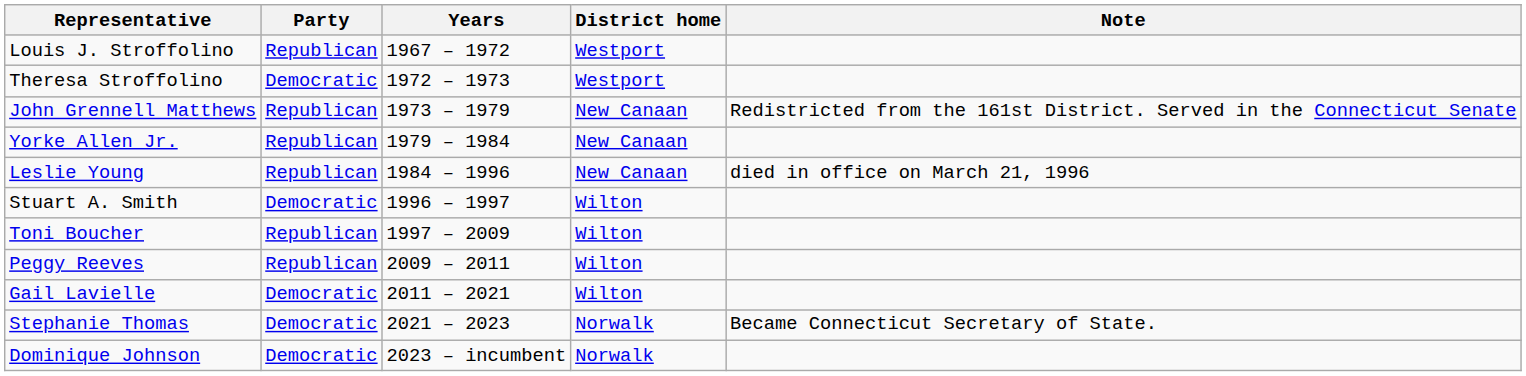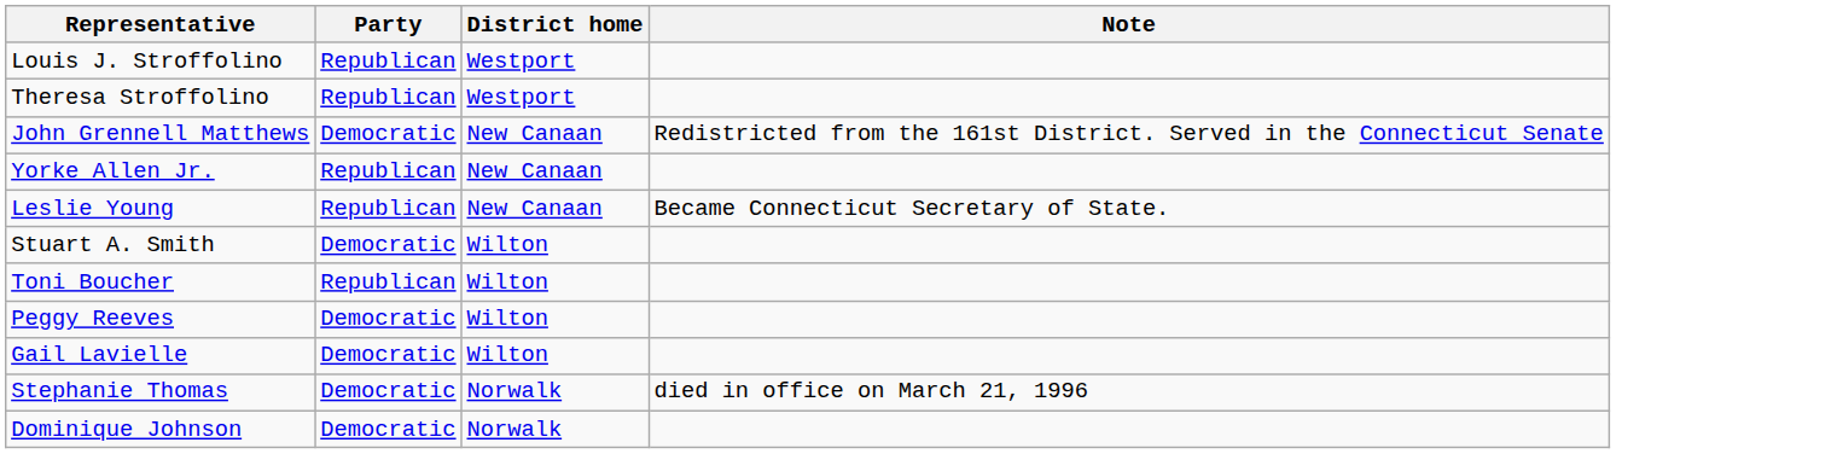 <table class=wikitable>
 <tr valign=bottom>
 <th>Representative</th>
 <th>Party</th>
-<th>Years</th>
 <th>District home</th>
 <th>Note</th>
 </tr>
 <tr>
 <td>Louis J. Stroffolino</td>
 <td><a href='#'>Republican</a></td>
-<td>1967 – 1972</td>
 <td><a href='#'>Westport</a></td>
 <td></td>
 </tr>
 <tr>
 <td>Theresa Stroffolino</td>
-<td><a href='#'>Democratic</a></td>
-<td>1972 – 1973</td>
+<td><a href='#'>Republican</a></td>
 <td><a href='#'>Westport</a></td>
 <td></td>
 </tr>
 <tr>
 <td><a href='#'>John Grennell Matthews</a></td>
-<td><a href='#'>Republican</a></td>
-<td>1973 – 1979</td>
+<td><a href='#'>Democratic</a></td>
 <td><a href='#'>New Canaan</a></td>
 <td>Redistricted from the 161st District. Served in the <a href='#'>Connecticut Senate</a></td>
 </tr>
 <tr>
 <td><a href='#'>Yorke Allen Jr.</a></td>
 <td><a href='#'>Republican</a></td>
-<td>1979 – 1984</td>
 <td><a href='#'>New Canaan</a></td>
 <td></td>
 </tr>
 <tr>
 <td><a href='#'>Leslie Young</a></td>
 <td><a href='#'>Republican</a></td>
-<td>1984 – 1996</td>
 <td><a href='#'>New Canaan</a></td>
-<td>died in office on March 21, 1996</td>
+<td>Became Connecticut Secretary of State.</td>
 </tr>
 <tr>
 <td>Stuart A. Smith</td>
 <td><a href='#'>Democratic</a></td>
-<td>1996 – 1997</td>
 <td><a href='#'>Wilton</a></td>
 <td></td>
 </tr>
 <tr>
 <td><a href='#'>Toni Boucher</a></td>
 <td><a href='#'>Republican</a></td>
-<td>1997 – 2009</td>
 <td><a href='#'>Wilton</a></td>
 <td></td>
 </tr>
 <tr>
 <td><a href='#'>Peggy Reeves</a></td>
-<td><a href='#'>Republican</a></td>
-<td>2009 – 2011</td>
+<td><a href='#'>Democratic</a></td>
 <td><a href='#'>Wilton</a></td>
 <td></td>
 </tr>
 <tr>
 <td><a href='#'>Gail Lavielle</a></td>
 <td><a href='#'>Democratic</a></td>
-<td>2011 – 2021</td>
 <td><a href='#'>Wilton</a></td>
 <td></td>
 </tr>
 <tr>
 <td><a href='#'>Stephanie Thomas</a></td>
 <td><a href='#'>Democratic</a></td>
-<td>2021 – 2023</td>
 <td><a href='#'>Norwalk</a></td>
-<td>Became Connecticut Secretary of State.</td>
+<td>died in office on March 21, 1996</td>
 </tr>
 <tr>
 <td><a href='#'>Dominique Johnson</a></td>
 <td><a href='#'>Democratic</a></td>
-<td>2023 – incumbent</td>
 <td><a href='#'>Norwalk</a></td>
 <td></td>
 </tr>
 </table>
